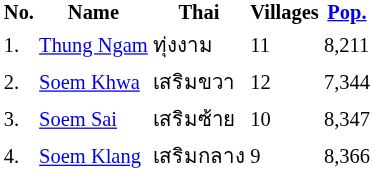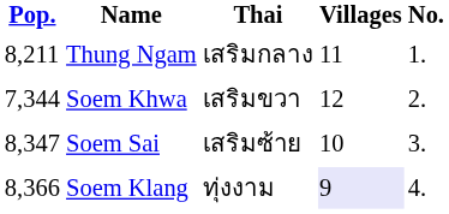 <table>
 <tr>
-<th>No.</th>
+<th><a href='#'>Pop.</a></th>
 <th>Name</th>
 <th>Thai</th>
 <th>Villages</th>
-<th><a href='#'>Pop.</a></th>
+<th>No.</th>
 </tr>
 <tr>
+<td>8,211</td>
+<td><a href='#'>Thung Ngam</a></td>
+<td>เสริมกลาง</td>
+<td>11</td>
 <td>1.</td>
-<td><a href='#'>Thung Ngam</a></td>
-<td>ทุ่งงาม</td>
-<td>11</td>
-<td>8,211</td>
 </tr>
 <tr>
-<td>2.</td>
+<td>7,344</td>
 <td><a href='#'>Soem Khwa</a></td>
 <td>เสริมขวา</td>
 <td>12</td>
-<td>7,344</td>
+<td>2.</td>
 </tr>
 <tr>
-<td>3.</td>
+<td>8,347</td>
 <td><a href='#'>Soem Sai</a></td>
 <td>เสริมซ้าย</td>
 <td>10</td>
-<td>8,347</td>
+<td>3.</td>
 </tr>
 <tr>
+<td>8,366</td>
+<td><a href='#'>Soem Klang</a></td>
+<td>ทุ่งงาม</td>
+<td style="background: lavender;">9</td>
 <td>4.</td>
-<td><a href='#'>Soem Klang</a></td>
-<td>เสริมกลาง</td>
-<td>9</td>
-<td>8,366</td>
 </tr>
 </table>
